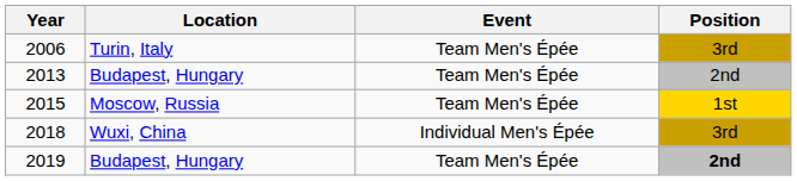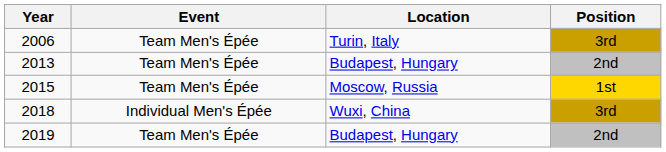 <table class="wikitable" width="50%" style="font-size:90%; text-align:center;">
 <tr>
 <th>Year</th>
+<th>Event</th>
 <th>Location</th>
-<th>Event</th>
 <th>Position</th>
 </tr>
 <tr>
 <td>2006</td>
+<td>Team Men's Épée</td>
 <td rowspan="1" align="left"> <a href='#'>Turin</a>, <a href='#'>Italy</a></td>
-<td>Team Men's Épée</td>
 <td bgcolor="caramel">3rd</td>
 </tr>
 <tr>
 <td>2013</td>
+<td>Team Men's Épée</td>
 <td rowspan="1" align="left"> <a href='#'>Budapest</a>, <a href='#'>Hungary</a></td>
-<td>Team Men's Épée</td>
 <td bgcolor="silver">2nd</td>
 </tr>
 <tr>
 <td>2015</td>
+<td>Team Men's Épée</td>
 <td rowspan="1" align="left"> <a href='#'>Moscow</a>, <a href='#'>Russia</a></td>
-<td>Team Men's Épée</td>
 <td bgcolor="gold">1st</td>
 </tr>
 <tr>
 <td>2018</td>
+<td>Individual Men's Épée</td>
 <td rowspan="1" align="left"> <a href='#'>Wuxi</a>, <a href='#'>China</a></td>
-<td>Individual Men's Épée</td>
 <td bgcolor="caramel">3rd</td>
 </tr>
 <tr>
 <td>2019</td>
+<td>Team Men's Épée</td>
 <td rowspan="1" align="left"> <a href='#'>Budapest</a>, <a href='#'>Hungary</a></td>
-<td>Team Men's Épée</td>
-<td bgcolor="silver"><strong>2nd</strong></td>
+<td bgcolor="silver">2nd</td>
 </tr>
 </table>
